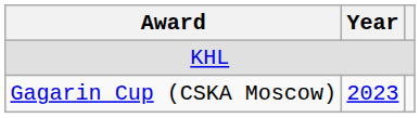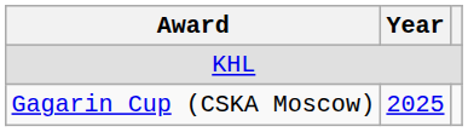 <table class="wikitable">
 <tr>
 <th>Award</th>
 <th>Year</th>
 <th></th>
 </tr>
 <tr ALIGN="center" bgcolor="#e0e0e0">
 <td colspan="3"><a href='#'>KHL</a></td>
 </tr>
 <tr>
 <td><a href='#'>Gagarin Cup</a> (CSKA Moscow)</td>
-<td><a href='#'>2023</a></td>
+<td><a href='#'>2025</a></td>
 <td></td>
 </tr>
 </table>
